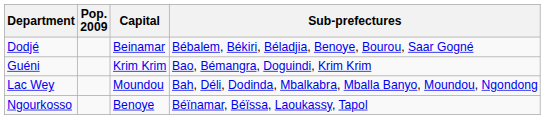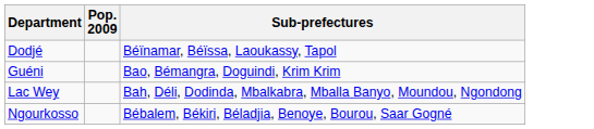 <table class="wikitable">
 <tr>
 <th>Department</th>
 <th>Pop.<br>2009</th>
-<th>Capital</th>
 <th>Sub-prefectures</th>
 </tr>
 <tr>
 <td><a href='#'>Dodjé</a></td>
 <td align="right"></td>
-<td><a href='#'>Beinamar</a></td>
-<td><a href='#'>Bébalem</a>, <a href='#'>Békiri</a>, <a href='#'>Béladjia</a>, <a href='#'>Benoye</a>, <a href='#'>Bourou</a>, <a href='#'>Saar Gogné</a></td>
+<td><a href='#'>Béïnamar</a>, <a href='#'>Béïssa</a>, <a href='#'>Laoukassy</a>, <a href='#'>Tapol</a></td>
 </tr>
 <tr>
 <td><a href='#'>Guéni</a></td>
 <td align="right"></td>
-<td><a href='#'>Krim Krim</a></td>
 <td><a href='#'>Bao</a>, <a href='#'>Bémangra</a>, <a href='#'>Doguindi</a>, <a href='#'>Krim Krim</a></td>
 </tr>
 <tr>
 <td><a href='#'>Lac Wey</a></td>
 <td align="right"></td>
-<td><a href='#'>Moundou</a></td>
 <td><a href='#'>Bah</a>, <a href='#'>Déli</a>, <a href='#'>Dodinda</a>, <a href='#'>Mbalkabra</a>, <a href='#'>Mballa Banyo</a>, <a href='#'>Moundou</a>, <a href='#'>Ngondong</a></td>
 </tr>
 <tr>
 <td><a href='#'>Ngourkosso</a></td>
 <td align="right"></td>
-<td><a href='#'>Benoye</a></td>
-<td><a href='#'>Béïnamar</a>, <a href='#'>Béïssa</a>, <a href='#'>Laoukassy</a>, <a href='#'>Tapol</a></td>
+<td><a href='#'>Bébalem</a>, <a href='#'>Békiri</a>, <a href='#'>Béladjia</a>, <a href='#'>Benoye</a>, <a href='#'>Bourou</a>, <a href='#'>Saar Gogné</a></td>
 </tr>
 </table>
